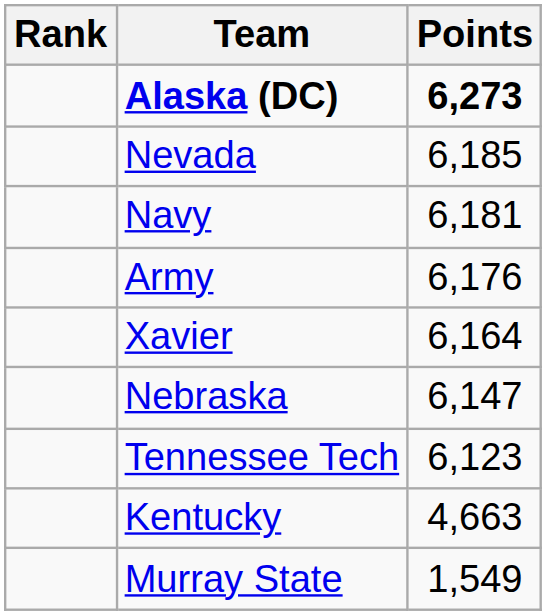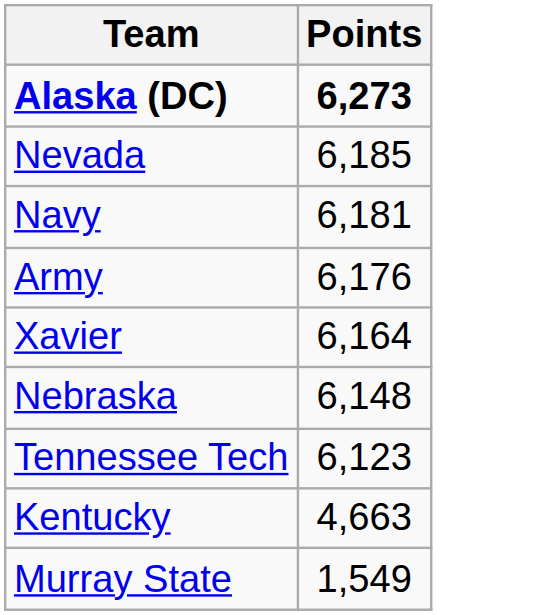 <table class="wikitable sortable" style="text-align:center">
 <tr>
-<th>Rank</th>
 <th>Team</th>
 <th>Points</th>
 </tr>
 <tr>
-<td></td>
 <td align=left><strong><a href='#'>Alaska</a></strong> <strong>(DC)</strong></td>
 <td><strong>6,273</strong></td>
 </tr>
 <tr>
-<td></td>
 <td align=left><a href='#'>Nevada</a></td>
 <td>6,185</td>
 </tr>
 <tr>
-<td></td>
 <td align=left><a href='#'>Navy</a></td>
 <td>6,181</td>
 </tr>
 <tr>
-<td></td>
 <td align=left><a href='#'>Army</a></td>
 <td>6,176</td>
 </tr>
 <tr>
-<td></td>
 <td align=left><a href='#'>Xavier</a></td>
 <td>6,164</td>
 </tr>
 <tr>
-<td></td>
 <td align=left><a href='#'>Nebraska</a></td>
-<td>6,147</td>
+<td>6,148</td>
 </tr>
 <tr>
-<td></td>
 <td align=left><a href='#'>Tennessee Tech</a></td>
 <td>6,123</td>
 </tr>
 <tr>
-<td></td>
 <td align=left><a href='#'>Kentucky</a></td>
 <td>4,663</td>
 </tr>
 <tr>
-<td></td>
 <td align=left><a href='#'>Murray State</a></td>
 <td>1,549</td>
 </tr>
 </table>
